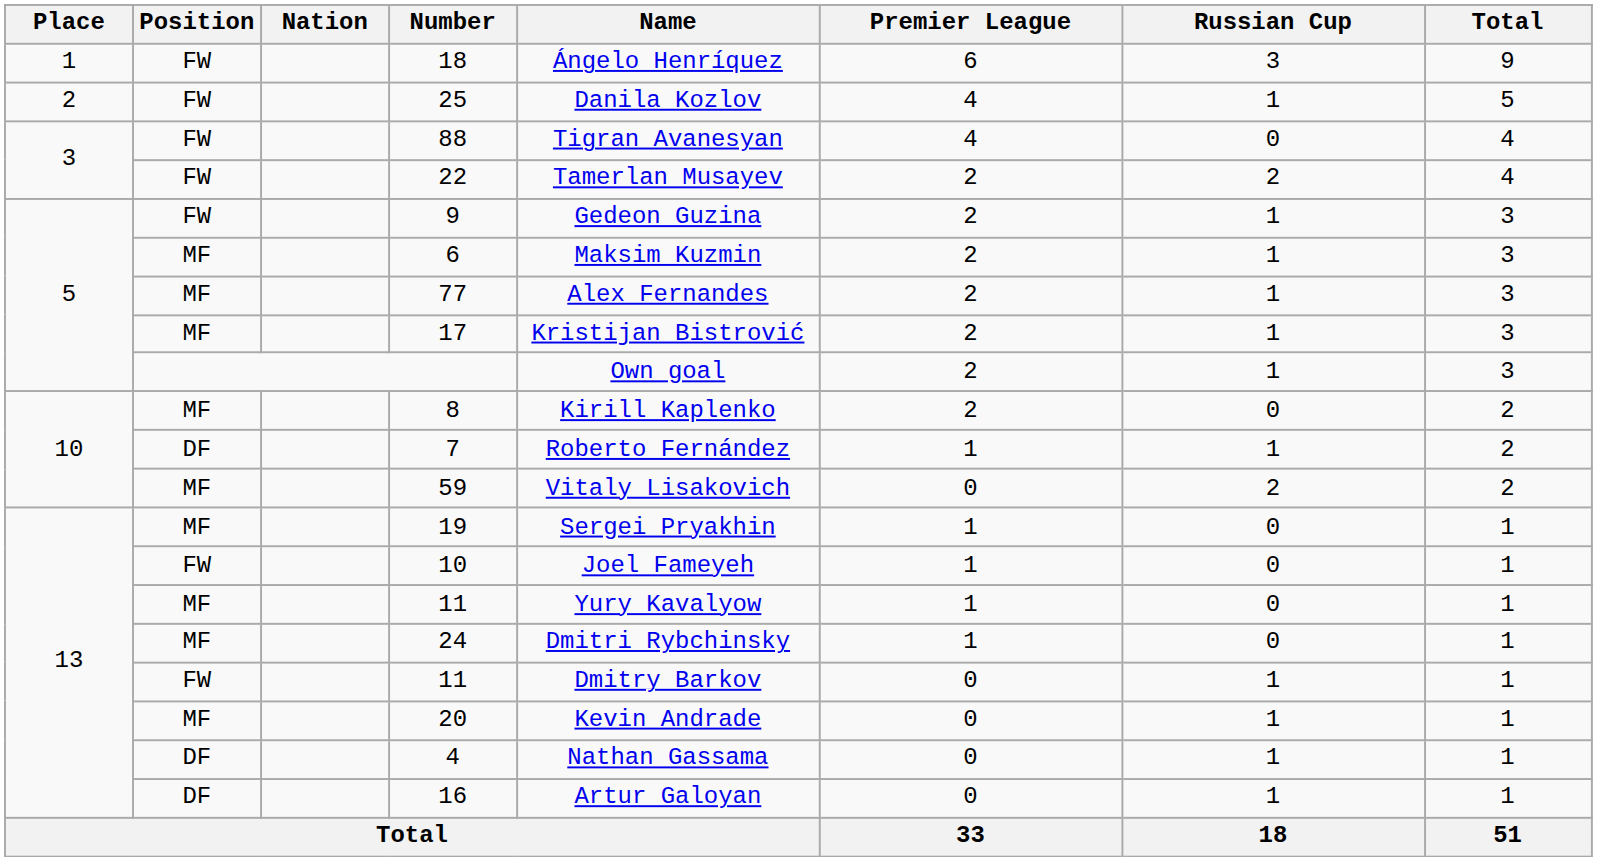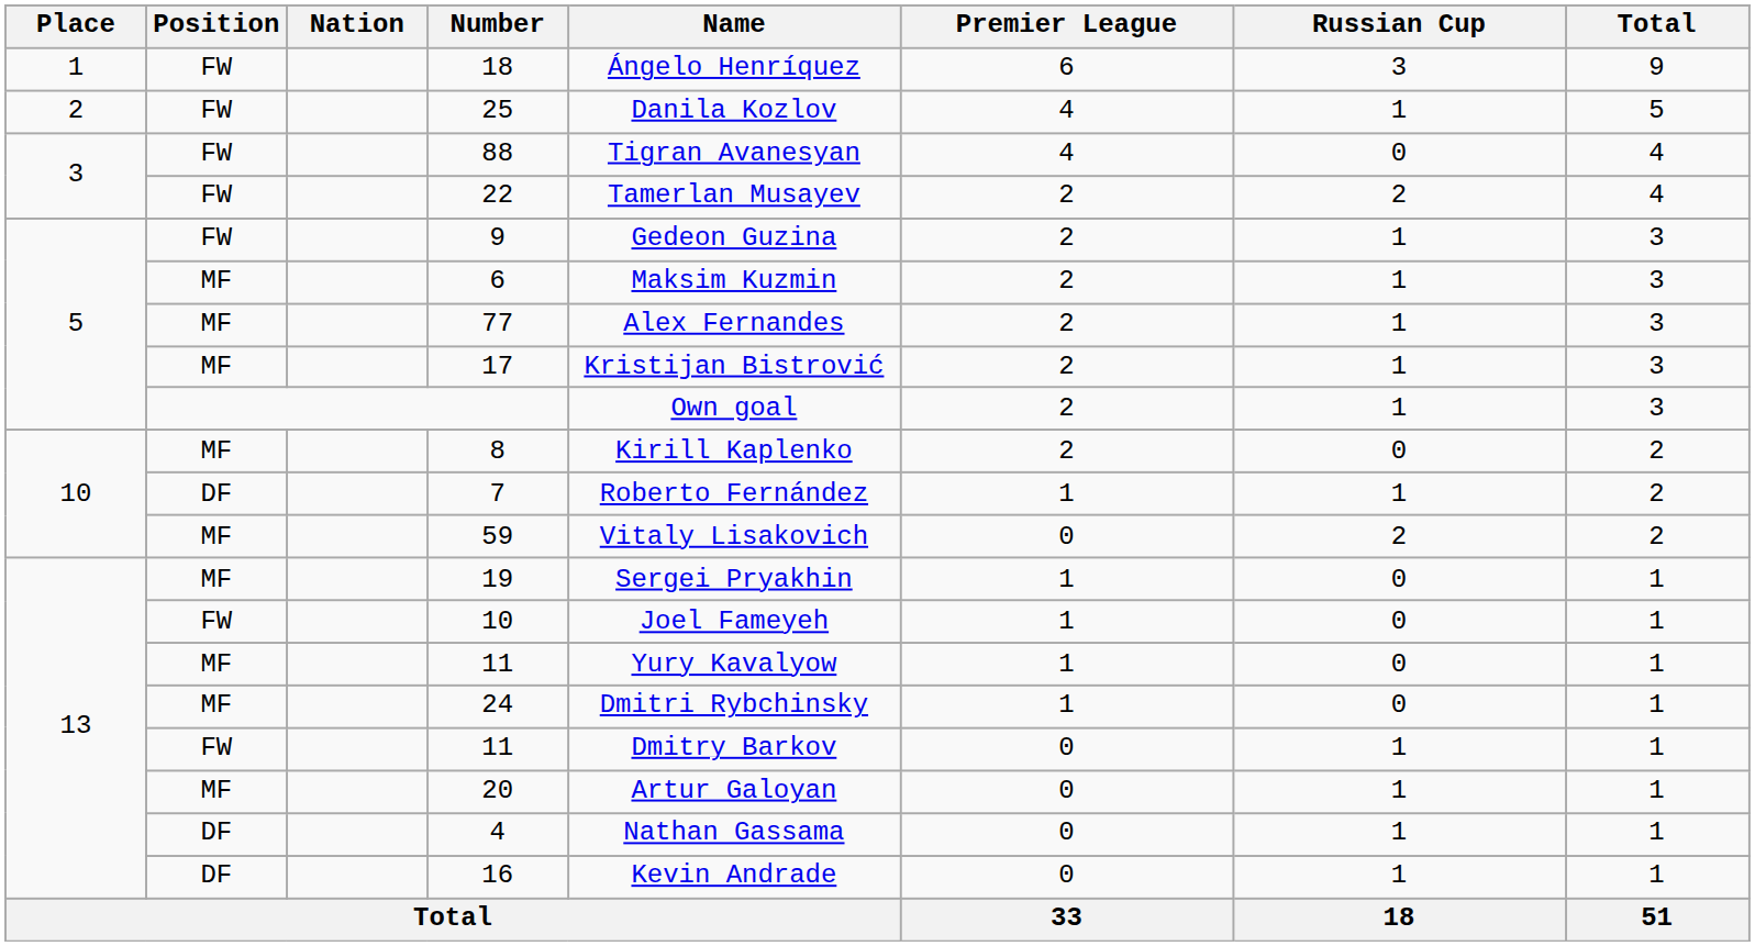 <table class="wikitable" style="font-size: 95%; text-align: center;">
 <tr>
 <th width=60>Place</th>
 <th width=60>Position</th>
 <th width=60>Nation</th>
 <th width=60>Number</th>
 <th width=150>Name</th>
 <th width=150>Premier League</th>
 <th width=150>Russian Cup</th>
 <th width=80>Total</th>
 </tr>
 <tr>
 <td>1</td>
 <td>FW</td>
 <td></td>
 <td>18</td>
 <td><a href='#'>Ángelo Henríquez</a></td>
 <td>6</td>
 <td>3</td>
 <td>9</td>
 </tr>
 <tr>
 <td>2</td>
 <td>FW</td>
 <td></td>
 <td>25</td>
 <td><a href='#'>Danila Kozlov</a></td>
 <td>4</td>
 <td>1</td>
 <td>5</td>
 </tr>
 <tr>
 <td rowspan="2">3</td>
 <td>FW</td>
 <td></td>
 <td>88</td>
 <td><a href='#'>Tigran Avanesyan</a></td>
 <td>4</td>
 <td>0</td>
 <td>4</td>
 </tr>
 <tr>
 <td>FW</td>
 <td></td>
 <td>22</td>
 <td><a href='#'>Tamerlan Musayev</a></td>
 <td>2</td>
 <td>2</td>
 <td>4</td>
 </tr>
 <tr>
 <td rowspan="5">5</td>
 <td>FW</td>
 <td></td>
 <td>9</td>
 <td><a href='#'>Gedeon Guzina</a></td>
 <td>2</td>
 <td>1</td>
 <td>3</td>
 </tr>
 <tr>
 <td>MF</td>
 <td></td>
 <td>6</td>
 <td><a href='#'>Maksim Kuzmin</a></td>
 <td>2</td>
 <td>1</td>
 <td>3</td>
 </tr>
 <tr>
 <td>MF</td>
 <td></td>
 <td>77</td>
 <td><a href='#'>Alex Fernandes</a></td>
 <td>2</td>
 <td>1</td>
 <td>3</td>
 </tr>
 <tr>
 <td>MF</td>
 <td></td>
 <td>17</td>
 <td><a href='#'>Kristijan Bistrović</a></td>
 <td>2</td>
 <td>1</td>
 <td>3</td>
 </tr>
 <tr>
 <td colspan="3"></td>
 <td><a href='#'>Own goal</a></td>
 <td>2</td>
 <td>1</td>
 <td>3</td>
 </tr>
 <tr>
 <td rowspan="3">10</td>
 <td>MF</td>
 <td></td>
 <td>8</td>
 <td><a href='#'>Kirill Kaplenko</a></td>
 <td>2</td>
 <td>0</td>
 <td>2</td>
 </tr>
 <tr>
 <td>DF</td>
 <td></td>
 <td>7</td>
 <td><a href='#'>Roberto Fernández</a></td>
 <td>1</td>
 <td>1</td>
 <td>2</td>
 </tr>
 <tr>
 <td>MF</td>
 <td></td>
 <td>59</td>
 <td><a href='#'>Vitaly Lisakovich</a></td>
 <td>0</td>
 <td>2</td>
 <td>2</td>
 </tr>
 <tr>
 <td rowspan="8">13</td>
 <td>MF</td>
 <td></td>
 <td>19</td>
 <td><a href='#'>Sergei Pryakhin</a></td>
 <td>1</td>
 <td>0</td>
 <td>1</td>
 </tr>
 <tr>
 <td>FW</td>
 <td></td>
 <td>10</td>
 <td><a href='#'>Joel Fameyeh</a></td>
 <td>1</td>
 <td>0</td>
 <td>1</td>
 </tr>
 <tr>
 <td>MF</td>
 <td></td>
 <td>11</td>
 <td><a href='#'>Yury Kavalyow</a></td>
 <td>1</td>
 <td>0</td>
 <td>1</td>
 </tr>
 <tr>
 <td>MF</td>
 <td></td>
 <td>24</td>
 <td><a href='#'>Dmitri Rybchinsky</a></td>
 <td>1</td>
 <td>0</td>
 <td>1</td>
 </tr>
 <tr>
 <td>FW</td>
 <td></td>
 <td>11</td>
 <td><a href='#'>Dmitry Barkov</a></td>
 <td>0</td>
 <td>1</td>
 <td>1</td>
 </tr>
 <tr>
 <td>MF</td>
 <td></td>
 <td>20</td>
-<td><a href='#'>Kevin Andrade</a></td>
+<td><a href='#'>Artur Galoyan</a></td>
 <td>0</td>
 <td>1</td>
 <td>1</td>
 </tr>
 <tr>
 <td>DF</td>
 <td></td>
 <td>4</td>
 <td><a href='#'>Nathan Gassama</a></td>
 <td>0</td>
 <td>1</td>
 <td>1</td>
 </tr>
 <tr>
 <td>DF</td>
 <td></td>
 <td>16</td>
-<td><a href='#'>Artur Galoyan</a></td>
+<td><a href='#'>Kevin Andrade</a></td>
 <td>0</td>
 <td>1</td>
 <td>1</td>
 </tr>
 <tr>
 <th colspan=5>Total</th>
 <th>33</th>
 <th>18</th>
 <th>51</th>
 </tr>
 </table>
